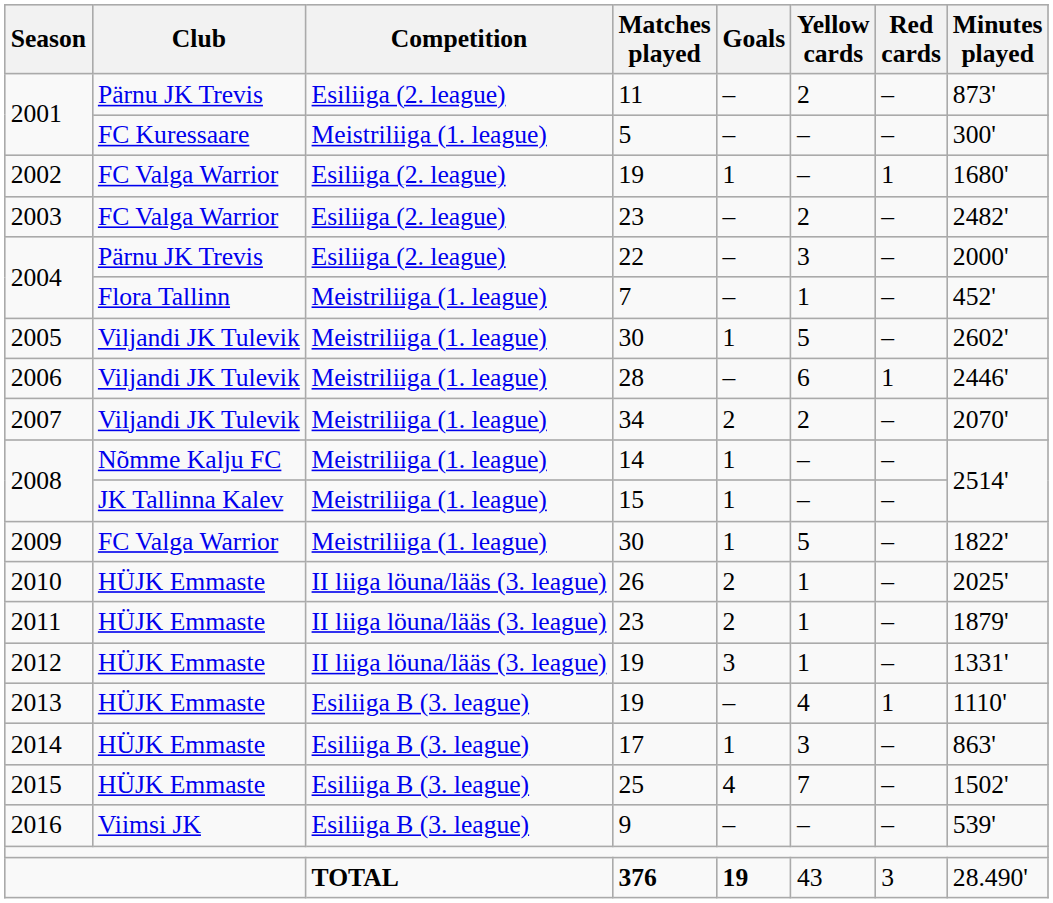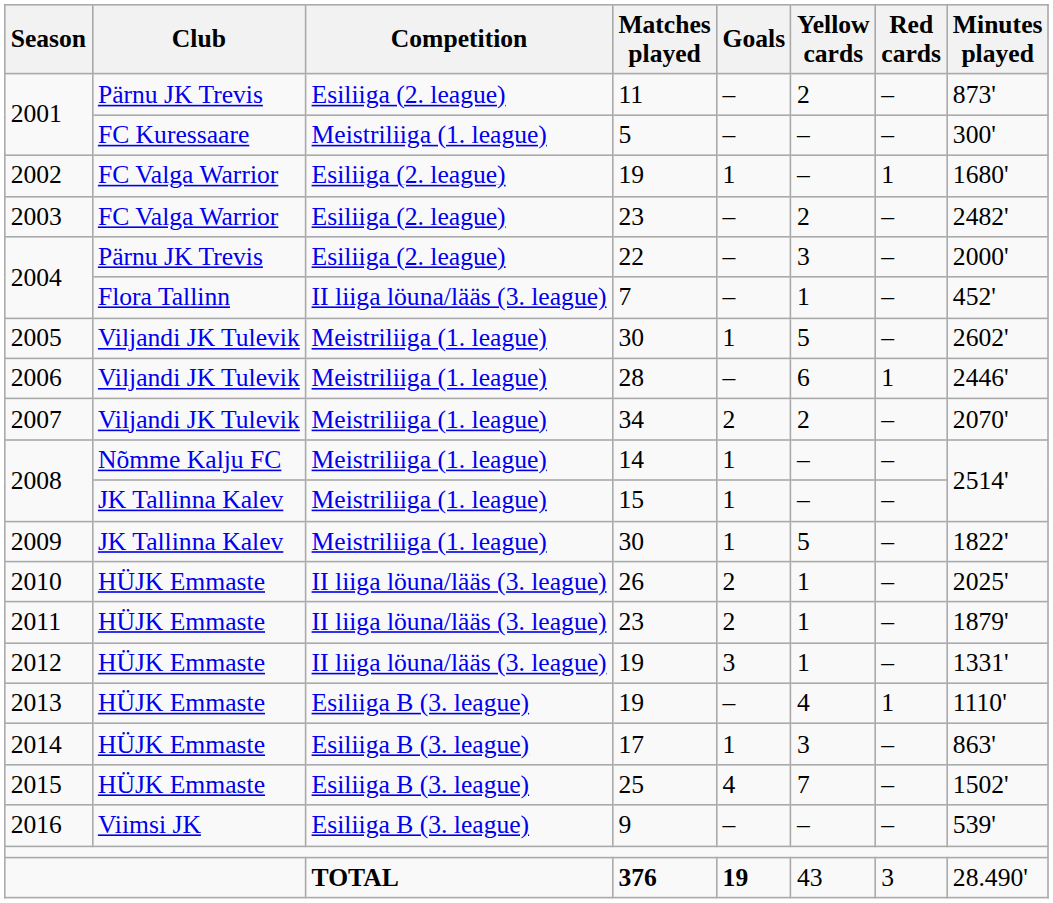 <table class="wikitable">
 <tr>
 <th>Season</th>
 <th>Club</th>
 <th>Competition</th>
 <th>Matches<br>played</th>
 <th>Goals</th>
 <th>Yellow<br>cards</th>
 <th>Red<br>cards</th>
 <th>Minutes<br>played</th>
 </tr>
 <tr>
 <td rowspan="2">2001</td>
 <td><a href='#'>Pärnu JK Trevis</a></td>
 <td><a href='#'>Esiliiga (2. league)</a></td>
 <td>11</td>
 <td>–</td>
 <td>2</td>
 <td>–</td>
 <td>873'</td>
 </tr>
 <tr>
 <td><a href='#'>FC Kuressaare</a></td>
 <td><a href='#'>Meistriliiga (1. league)</a></td>
 <td>5</td>
 <td>–</td>
 <td>–</td>
 <td>–</td>
 <td>300'</td>
 </tr>
 <tr>
 <td>2002</td>
 <td><a href='#'>FC Valga Warrior</a></td>
 <td><a href='#'>Esiliiga (2. league)</a></td>
 <td>19</td>
 <td>1</td>
 <td>–</td>
 <td>1</td>
 <td>1680'</td>
 </tr>
 <tr>
 <td>2003</td>
 <td><a href='#'>FC Valga Warrior</a></td>
 <td><a href='#'>Esiliiga (2. league)</a></td>
 <td>23</td>
 <td>–</td>
 <td>2</td>
 <td>–</td>
 <td>2482'</td>
 </tr>
 <tr>
 <td rowspan="2">2004</td>
 <td><a href='#'>Pärnu JK Trevis</a></td>
 <td><a href='#'>Esiliiga (2. league)</a></td>
 <td>22</td>
 <td>–</td>
 <td>3</td>
 <td>–</td>
 <td>2000'</td>
 </tr>
 <tr>
 <td><a href='#'>Flora Tallinn</a></td>
-<td><a href='#'>Meistriliiga (1. league)</a></td>
+<td><a href='#'>II liiga löuna/lääs (3. league)</a></td>
 <td>7</td>
 <td>–</td>
 <td>1</td>
 <td>–</td>
 <td>452'</td>
 </tr>
 <tr>
 <td>2005</td>
 <td><a href='#'>Viljandi JK Tulevik</a></td>
 <td><a href='#'>Meistriliiga (1. league)</a></td>
 <td>30</td>
 <td>1</td>
 <td>5</td>
 <td>–</td>
 <td>2602'</td>
 </tr>
 <tr>
 <td>2006</td>
 <td><a href='#'>Viljandi JK Tulevik</a></td>
 <td><a href='#'>Meistriliiga (1. league)</a></td>
 <td>28</td>
 <td>–</td>
 <td>6</td>
 <td>1</td>
 <td>2446'</td>
 </tr>
 <tr>
 <td>2007</td>
 <td><a href='#'>Viljandi JK Tulevik</a></td>
 <td><a href='#'>Meistriliiga (1. league)</a></td>
 <td>34</td>
 <td>2</td>
 <td>2</td>
 <td>–</td>
 <td>2070'</td>
 </tr>
 <tr>
 <td rowspan="2">2008</td>
 <td><a href='#'>Nõmme Kalju FC</a></td>
 <td><a href='#'>Meistriliiga (1. league)</a></td>
 <td>14</td>
 <td>1</td>
 <td>–</td>
 <td>–</td>
 <td rowspan="2">2514'</td>
 </tr>
 <tr>
 <td><a href='#'>JK Tallinna Kalev</a></td>
 <td><a href='#'>Meistriliiga (1. league)</a></td>
 <td>15</td>
 <td>1</td>
 <td>–</td>
 <td>–</td>
 </tr>
 <tr>
 <td>2009</td>
-<td><a href='#'>FC Valga Warrior</a></td>
+<td><a href='#'>JK Tallinna Kalev</a></td>
 <td><a href='#'>Meistriliiga (1. league)</a></td>
 <td>30</td>
 <td>1</td>
 <td>5</td>
 <td>–</td>
 <td>1822'</td>
 </tr>
 <tr>
 <td>2010</td>
 <td><a href='#'>HÜJK Emmaste</a></td>
 <td><a href='#'>II liiga löuna/lääs (3. league)</a></td>
 <td>26</td>
 <td>2</td>
 <td>1</td>
 <td>–</td>
 <td>2025'</td>
 </tr>
 <tr>
 <td>2011</td>
 <td><a href='#'>HÜJK Emmaste</a></td>
 <td><a href='#'>II liiga löuna/lääs (3. league)</a></td>
 <td>23</td>
 <td>2</td>
 <td>1</td>
 <td>–</td>
 <td>1879'</td>
 </tr>
 <tr>
 <td>2012</td>
 <td><a href='#'>HÜJK Emmaste</a></td>
 <td><a href='#'>II liiga löuna/lääs (3. league)</a></td>
 <td>19</td>
 <td>3</td>
 <td>1</td>
 <td>–</td>
 <td>1331'</td>
 </tr>
 <tr>
 <td>2013</td>
 <td><a href='#'>HÜJK Emmaste</a></td>
 <td><a href='#'>Esiliiga B (3. league)</a></td>
 <td>19</td>
 <td>–</td>
 <td>4</td>
 <td>1</td>
 <td>1110'</td>
 </tr>
 <tr>
 <td>2014</td>
 <td><a href='#'>HÜJK Emmaste</a></td>
 <td><a href='#'>Esiliiga B (3. league)</a></td>
 <td>17</td>
 <td>1</td>
 <td>3</td>
 <td>–</td>
 <td>863'</td>
 </tr>
 <tr>
 <td>2015</td>
 <td><a href='#'>HÜJK Emmaste</a></td>
 <td><a href='#'>Esiliiga B (3. league)</a></td>
 <td>25</td>
 <td>4</td>
 <td>7</td>
 <td>–</td>
 <td>1502'</td>
 </tr>
 <tr>
 <td>2016</td>
 <td><a href='#'>Viimsi JK</a></td>
 <td><a href='#'>Esiliiga B (3. league)</a></td>
 <td>9</td>
 <td>–</td>
 <td>–</td>
 <td>–</td>
 <td>539'</td>
 </tr>
 <tr>
 <td colspan="8"></td>
 </tr>
 <tr>
 <td colspan="2"></td>
 <td><strong>TOTAL</strong></td>
 <td><strong>376</strong></td>
 <td><strong>19</strong></td>
 <td>43</td>
 <td>3</td>
 <td>28.490'</td>
 </tr>
 </table>
